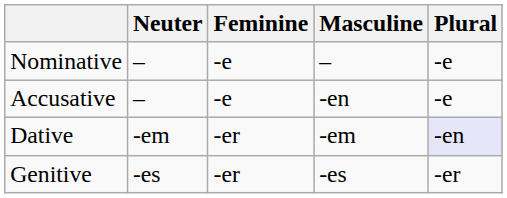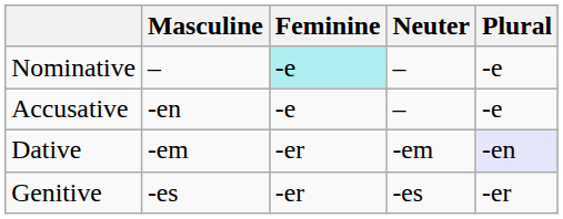 <table class="wikitable">
 <tr>
 <th></th>
+<th>Masculine</th>
+<th>Feminine</th>
 <th>Neuter</th>
-<th>Feminine</th>
-<th>Masculine</th>
 <th>Plural</th>
 </tr>
 <tr>
 <td>Nominative</td>
 <td>–</td>
-<td>-e</td>
+<td style="background: paleturquoise;">-e</td>
 <td>–</td>
 <td>-e</td>
 </tr>
 <tr>
 <td>Accusative</td>
+<td>-en</td>
+<td>-e</td>
 <td>–</td>
-<td>-e</td>
-<td>-en</td>
 <td>-e</td>
 </tr>
 <tr>
 <td>Dative</td>
 <td>-em</td>
 <td>-er</td>
 <td>-em</td>
 <td style="background: lavender;">-en</td>
 </tr>
 <tr>
 <td>Genitive</td>
 <td>-es</td>
 <td>-er</td>
 <td>-es</td>
 <td>-er</td>
 </tr>
 </table>
